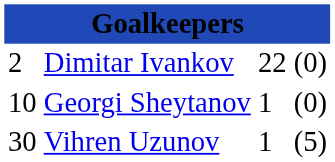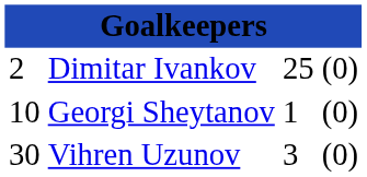 <table class="toccolours" border="0" cellpadding="2" cellspacing="0" align="left" style="margin:0.5em;">
 <tr>
 <th colspan="4" align="center" bgcolor="#2049B7"><span>Goalkeepers</span></th>
 </tr>
 <tr>
 <td>2</td>
 <td> <a href='#'>Dimitar Ivankov</a></td>
-<td>22</td>
+<td>25</td>
 <td>(0)</td>
 </tr>
 <tr>
 <td>10</td>
 <td> <a href='#'>Georgi Sheytanov</a></td>
 <td>1</td>
 <td>(0)</td>
 </tr>
 <tr>
 <td>30</td>
 <td> <a href='#'>Vihren Uzunov</a></td>
-<td>1</td>
-<td>(5)</td>
+<td>3</td>
+<td>(0)</td>
 </tr>
 <tr>
 </tr>
 </table>
